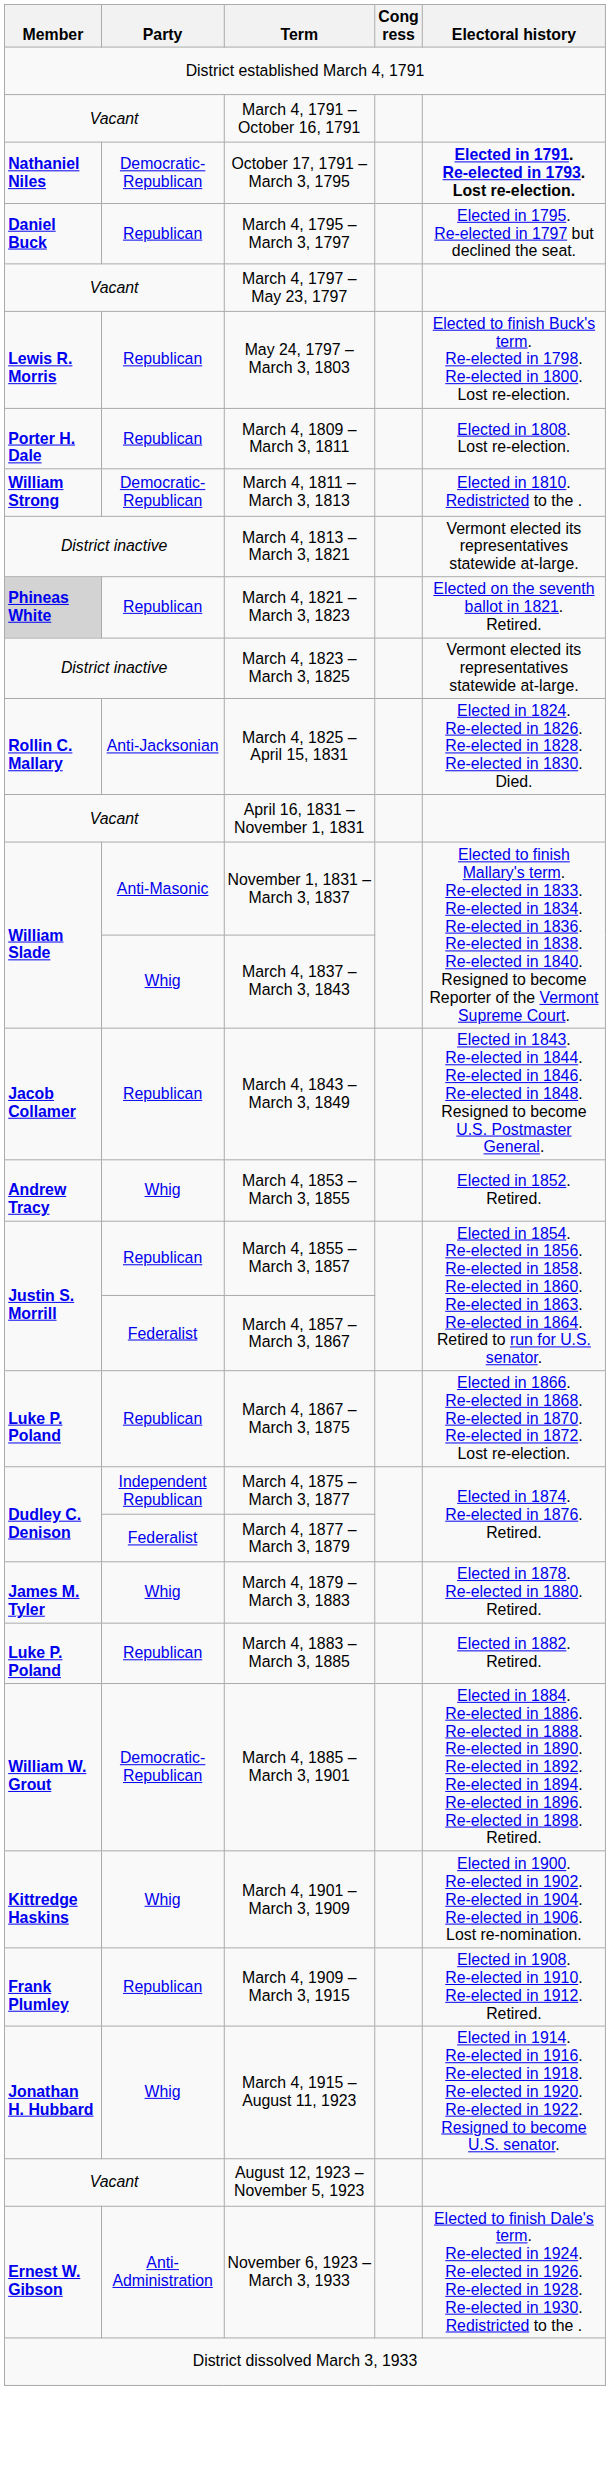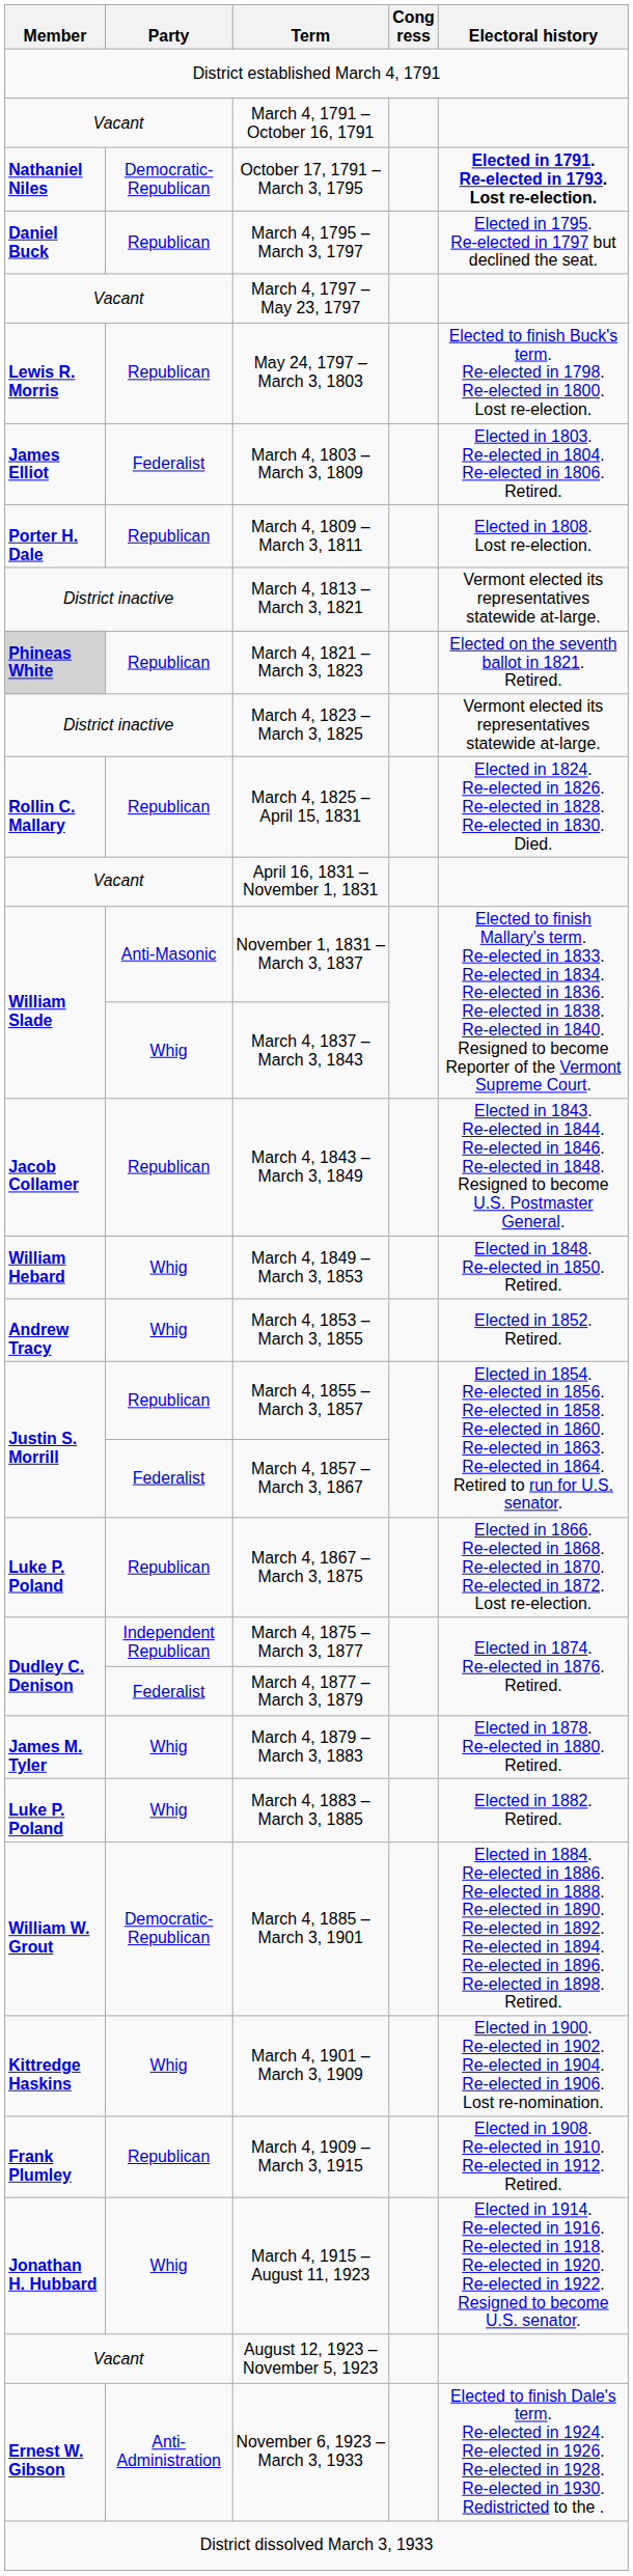 <table class=wikitable style="text-align:center">
 <tr valign=bottom>
 <th>Member</th>
 <th>Party</th>
 <th>Term</th>
 <th>Cong<br>ress</th>
 <th>Electoral history</th>
 </tr>
 <tr style="height:3em">
 <td colspan=5>District established March 4, 1791</td>
 </tr>
 <tr style="height:3em">
 <td colspan=2><em>Vacant</em></td>
 <td nowrap>March 4, 1791 –<br>October 16, 1791</td>
 <td></td>
 <td></td>
 </tr>
 <tr style="height:3em">
 <td align=left><strong><a href='#'>Nathaniel Niles</a></strong><br></td>
 <td><a href='#'>Democratic-Republican</a></td>
 <td nowrap>October 17, 1791 –<br>March 3, 1795</td>
 <td></td>
 <td><strong><a href='#'>Elected in 1791</a>.<br><a href='#'>Re-elected in 1793</a>.<br>Lost re-election.</strong></td>
 </tr>
 <tr style="height:3em">
 <td align=left><strong><a href='#'>Daniel Buck</a></strong><br></td>
 <td><a href='#'>Republican</a></td>
 <td nowrap>March 4, 1795 –<br>March 3, 1797</td>
 <td></td>
 <td><a href='#'>Elected in 1795</a>.<br><a href='#'>Re-elected in 1797</a> but declined the seat.</td>
 </tr>
 <tr style="height:3em">
 <td colspan=2><em>Vacant</em></td>
 <td nowrap>March 4, 1797 –<br>May 23, 1797</td>
 <td></td>
 <td></td>
 </tr>
 <tr style="height:3em">
 <td align=left><br><strong><a href='#'>Lewis R. Morris</a></strong><br></td>
 <td><a href='#'>Republican</a></td>
 <td nowrap>May 24, 1797 –<br>March 3, 1803</td>
 <td></td>
 <td><a href='#'>Elected to finish Buck's term</a>.<br><a href='#'>Re-elected in 1798</a>.<br><a href='#'>Re-elected in 1800</a>.<br>Lost re-election.</td>
 </tr>
 <tr style="height:3em">
+<td align=left><strong><a href='#'>James Elliot</a></strong><br></td>
+<td><a href='#'>Federalist</a></td>
+<td nowrap>March 4, 1803 –<br>March 3, 1809</td>
+<td></td>
+<td><a href='#'>Elected in 1803</a>.<br><a href='#'>Re-elected in 1804</a>.<br><a href='#'>Re-elected in 1806</a>.<br>Retired.</td>
+</tr>
+<tr style="height:3em">
 <td align=left><br><strong><a href='#'>Porter H. Dale</a></strong><br></td>
 <td><a href='#'>Republican</a></td>
 <td nowrap>March 4, 1809 –<br>March 3, 1811</td>
 <td></td>
 <td><a href='#'>Elected in 1808</a>.<br>Lost re-election.</td>
-</tr>
-<tr style="height:3em">
-<td align=left><strong><a href='#'>William Strong</a></strong><br></td>
-<td><a href='#'>Democratic-Republican</a></td>
-<td nowrap>March 4, 1811 –<br>March 3, 1813</td>
-<td></td>
-<td><a href='#'>Elected in 1810</a>.<br><a href='#'>Redistricted</a> to the .</td>
 </tr>
 <tr style="height:3em">
 <td colspan=2><em>District inactive</em></td>
 <td nowrap>March 4, 1813 –<br>March 3, 1821</td>
 <td></td>
 <td>Vermont elected its representatives statewide at-large.</td>
 </tr>
 <tr style="height:3em">
 <td align=left style="background: lightgrey;"><strong><a href='#'>Phineas White</a></strong><br></td>
 <td><a href='#'>Republican</a></td>
 <td nowrap>March 4, 1821 –<br>March 3, 1823</td>
 <td></td>
 <td><a href='#'>Elected on the seventh ballot in 1821</a>.<br>Retired.</td>
 </tr>
 <tr style="height:3em">
 <td colspan=2><em>District inactive</em></td>
 <td nowrap>March 4, 1823 –<br>March 3, 1825</td>
 <td></td>
 <td>Vermont elected its representatives statewide at-large.</td>
 </tr>
 <tr style="height:3em">
 <td align=left><br><strong><a href='#'>Rollin C. Mallary</a></strong><br></td>
-<td><a href='#'>Anti-Jacksonian</a></td>
+<td><a href='#'>Republican</a></td>
 <td nowrap>March 4, 1825 –<br>April 15, 1831</td>
 <td></td>
 <td><a href='#'>Elected in 1824</a>.<br><a href='#'>Re-elected in 1826</a>.<br><a href='#'>Re-elected in 1828</a>.<br><a href='#'>Re-elected in 1830</a>.<br>Died.</td>
 </tr>
 <tr style="height:3em">
 <td colspan=2><em>Vacant</em></td>
 <td nowrap>April 16, 1831 –<br>November 1, 1831</td>
 <td></td>
 <td></td>
 </tr>
 <tr style="height:3em">
 <td align=left rowspan=2><br><strong><a href='#'>William Slade</a></strong><br></td>
 <td><a href='#'>Anti-Masonic</a></td>
 <td nowrap>November 1, 1831 –<br>March 3, 1837</td>
 <td rowspan=2></td>
 <td rowspan=2><a href='#'>Elected to finish Mallary's term</a>.<br><a href='#'>Re-elected in 1833</a>.<br><a href='#'>Re-elected in 1834</a>.<br><a href='#'>Re-elected in 1836</a>.<br><a href='#'>Re-elected in 1838</a>.<br><a href='#'>Re-elected in 1840</a>.<br>Resigned to become Reporter of the <a href='#'>Vermont Supreme Court</a>.</td>
 </tr>
 <tr style="height:3em">
 <td><a href='#'>Whig</a></td>
 <td nowrap>March 4, 1837 –<br>March 3, 1843</td>
 </tr>
 <tr style="height:3em">
 <td align=left><br><strong><a href='#'>Jacob Collamer</a></strong><br></td>
 <td><a href='#'>Republican</a></td>
 <td nowrap>March 4, 1843 –<br>March 3, 1849</td>
 <td></td>
 <td><a href='#'>Elected in 1843</a>.<br><a href='#'>Re-elected in 1844</a>.<br><a href='#'>Re-elected in 1846</a>.<br><a href='#'>Re-elected in 1848</a>.<br>Resigned to become <a href='#'>U.S. Postmaster General</a>.</td>
+</tr>
+<tr style="height:3em">
+<td align=left><strong><a href='#'>William Hebard</a></strong><br></td>
+<td><a href='#'>Whig</a></td>
+<td nowrap>March 4, 1849 –<br>March 3, 1853</td>
+<td></td>
+<td><a href='#'>Elected in 1848</a>.<br><a href='#'>Re-elected in 1850</a>.<br>Retired.</td>
 </tr>
 <tr style="height:3em">
 <td align=left><br><strong><a href='#'>Andrew Tracy</a></strong><br></td>
 <td><a href='#'>Whig</a></td>
 <td nowrap>March 4, 1853 –<br>March 3, 1855</td>
 <td></td>
 <td><a href='#'>Elected in 1852</a>.<br>Retired.</td>
 </tr>
 <tr style="height:3em">
 <td align=left rowspan=2><br><strong><a href='#'>Justin S. Morrill</a></strong><br></td>
 <td><a href='#'>Republican</a></td>
 <td nowrap>March 4, 1855 –<br>March 3, 1857</td>
 <td rowspan=2></td>
 <td rowspan=2><a href='#'>Elected in 1854</a>.<br><a href='#'>Re-elected in 1856</a>.<br><a href='#'>Re-elected in 1858</a>.<br><a href='#'>Re-elected in 1860</a>.<br><a href='#'>Re-elected in 1863</a>.<br><a href='#'>Re-elected in 1864</a>.<br>Retired to <a href='#'>run for U.S. senator</a>.</td>
 </tr>
 <tr style="height:3em">
 <td><a href='#'>Federalist</a></td>
 <td nowrap>March 4, 1857 –<br>March 3, 1867</td>
 </tr>
 <tr style="height:3em">
 <td align=left><br><strong><a href='#'>Luke P. Poland</a></strong><br></td>
 <td><a href='#'>Republican</a></td>
 <td nowrap>March 4, 1867 –<br>March 3, 1875</td>
 <td></td>
 <td><a href='#'>Elected in 1866</a>.<br><a href='#'>Re-elected in 1868</a>.<br><a href='#'>Re-elected in 1870</a>.<br><a href='#'>Re-elected in 1872</a>.<br>Lost re-election.</td>
 </tr>
 <tr style="height:3em">
 <td align=left rowspan=2><br><strong><a href='#'>Dudley C. Denison</a></strong><br></td>
 <td><a href='#'>Independent Republican</a></td>
 <td nowrap>March 4, 1875 –<br>March 3, 1877</td>
 <td rowspan=2></td>
 <td rowspan=2><a href='#'>Elected in 1874</a>.<br><a href='#'>Re-elected in 1876</a>.<br>Retired.</td>
 </tr>
 <tr style="height:3em">
 <td><a href='#'>Federalist</a></td>
 <td nowrap>March 4, 1877 –<br>March 3, 1879</td>
 </tr>
 <tr style="height:3em">
 <td align=left><br><strong><a href='#'>James M. Tyler</a></strong><br></td>
 <td><a href='#'>Whig</a></td>
 <td nowrap>March 4, 1879 –<br>March 3, 1883</td>
 <td></td>
 <td><a href='#'>Elected in 1878</a>.<br><a href='#'>Re-elected in 1880</a>.<br>Retired.</td>
 </tr>
 <tr style="height:3em">
 <td align=left><br><strong><a href='#'>Luke P. Poland</a></strong><br></td>
-<td><a href='#'>Republican</a></td>
+<td><a href='#'>Whig</a></td>
 <td nowrap>March 4, 1883 –<br>March 3, 1885</td>
 <td></td>
 <td><a href='#'>Elected in 1882</a>.<br>Retired.</td>
 </tr>
 <tr style="height:3em">
 <td align=left><br><strong><a href='#'>William W. Grout</a></strong><br></td>
 <td><a href='#'>Democratic-Republican</a></td>
 <td nowrap>March 4, 1885 –<br>March 3, 1901</td>
 <td></td>
 <td><a href='#'>Elected in 1884</a>.<br><a href='#'>Re-elected in 1886</a>.<br><a href='#'>Re-elected in 1888</a>.<br><a href='#'>Re-elected in 1890</a>.<br><a href='#'>Re-elected in 1892</a>.<br><a href='#'>Re-elected in 1894</a>.<br><a href='#'>Re-elected in 1896</a>.<br><a href='#'>Re-elected in 1898</a>.<br>Retired.</td>
 </tr>
 <tr style="height:3em">
 <td align=left><br><strong><a href='#'>Kittredge Haskins</a></strong><br></td>
 <td><a href='#'>Whig</a></td>
 <td nowrap>March 4, 1901 –<br>March 3, 1909</td>
 <td></td>
 <td><a href='#'>Elected in 1900</a>.<br><a href='#'>Re-elected in 1902</a>.<br><a href='#'>Re-elected in 1904</a>.<br><a href='#'>Re-elected in 1906</a>.<br>Lost re-nomination.</td>
 </tr>
 <tr style="height:3em">
 <td align=left><br><strong><a href='#'>Frank Plumley</a></strong><br></td>
 <td><a href='#'>Republican</a></td>
 <td nowrap>March 4, 1909 –<br>March 3, 1915</td>
 <td></td>
 <td><a href='#'>Elected in 1908</a>.<br><a href='#'>Re-elected in 1910</a>.<br><a href='#'>Re-elected in 1912</a>.<br>Retired.</td>
 </tr>
 <tr style="height:3em">
 <td align=left><br><strong><a href='#'>Jonathan H. Hubbard</a></strong><br></td>
 <td><a href='#'>Whig</a></td>
 <td nowrap>March 4, 1915 –<br>August 11, 1923</td>
 <td></td>
 <td><a href='#'>Elected in 1914</a>.<br><a href='#'>Re-elected in 1916</a>.<br><a href='#'>Re-elected in 1918</a>.<br><a href='#'>Re-elected in 1920</a>.<br><a href='#'>Re-elected in 1922</a>.<br><a href='#'>Resigned to become U.S. senator</a>.</td>
 </tr>
 <tr style="height:3em">
 <td colspan=2><em>Vacant</em></td>
 <td nowrap>August 12, 1923 –<br>November 5, 1923</td>
 <td></td>
 <td></td>
 </tr>
 <tr style="height:3em">
 <td align=left><br><strong><a href='#'>Ernest W. Gibson</a></strong><br></td>
 <td><a href='#'>Anti-Administration</a></td>
 <td nowrap>November 6, 1923 –<br>March 3, 1933</td>
 <td></td>
 <td><a href='#'>Elected to finish Dale's term</a>.<br><a href='#'>Re-elected in 1924</a>.<br><a href='#'>Re-elected in 1926</a>.<br><a href='#'>Re-elected in 1928</a>.<br><a href='#'>Re-elected in 1930</a>.<br><a href='#'>Redistricted</a> to the .</td>
 </tr>
 <tr style="height:3em">
 <td colspan=5>District dissolved March 3, 1933</td>
 </tr>
 </table>
